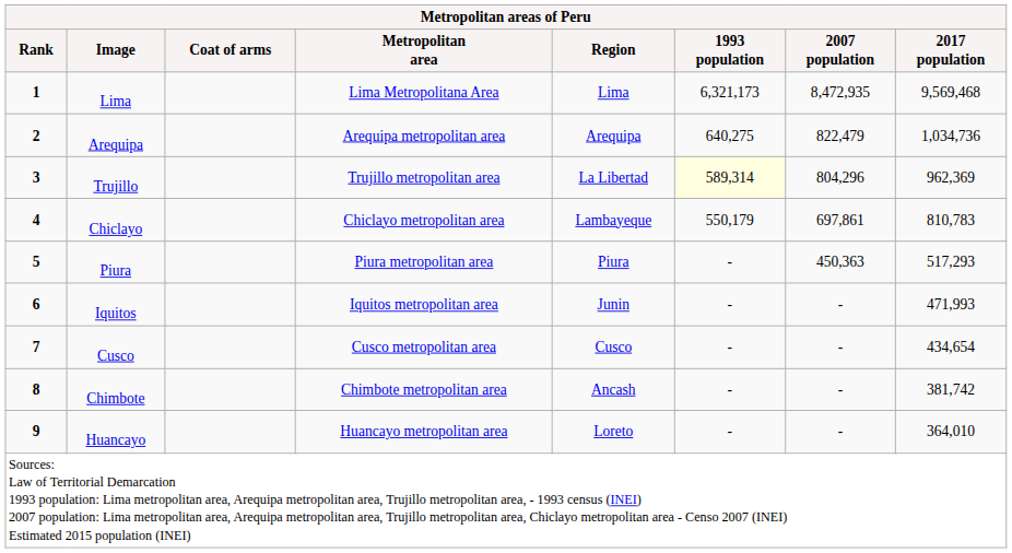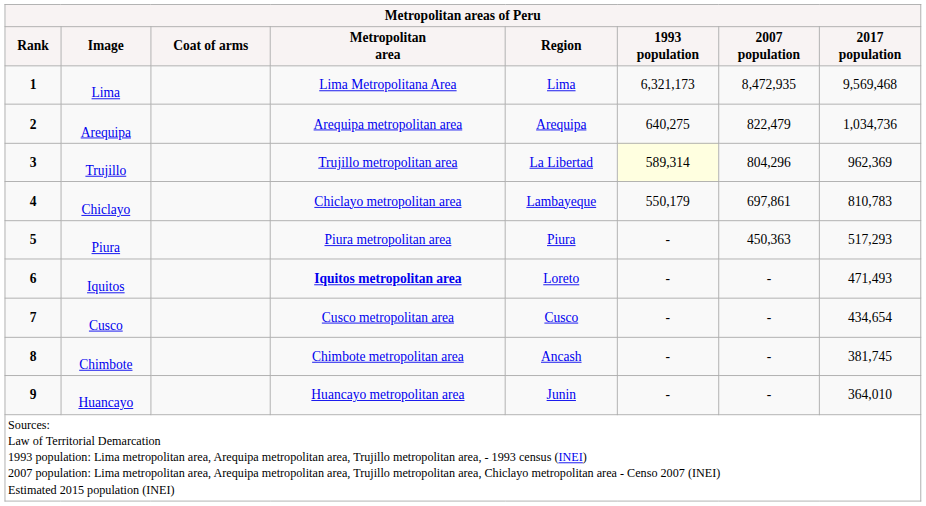 <table class="wikitable sortable"  style="margin:auto; font-size:95%; width:65%; border:0; text-align:center; line-height:120%;">
 <tr>
 <td colspan="9"  style="text-align:center; background:#f8f3f3;"><strong>Metropolitan areas of Peru</strong></td>
 </tr>
 <tr>
 <td style="text-align:center; background:#f8f3f3;"><strong>Rank</strong></td>
 <td style="text-align:center; background:#f8f3f3;"><strong>Image</strong></td>
 <td style="text-align:center; background:#f8f3f3;"><strong>Coat of arms</strong></td>
 <td style="text-align:center; background:#f8f3f3;"><strong>Metropolitan<br> area</strong></td>
 <td style="text-align:center; background:#f8f3f3;"><strong>Region</strong></td>
 <td style="text-align:center; background:#f8f3f3;"><strong>1993<br>population</strong></td>
 <td style="text-align:center; background:#f8f3f3;"><strong>2007<br>population</strong></td>
 <td style="text-align:center; background:#f8f3f3;"><strong>2017 <br>population</strong></td>
 </tr>
 <tr>
 <td align=center><strong>1</strong></td>
 <td align=center><br><a href='#'>Lima</a></td>
 <td align=center></td>
 <td align=center><a href='#'>Lima Metropolitana Area</a></td>
 <td align=center><a href='#'>Lima</a></td>
 <td align=center>6,321,173</td>
 <td align=center>8,472,935</td>
 <td align=center>9,569,468</td>
 </tr>
 <tr>
 <td align=center><strong>2</strong></td>
 <td align=center><br><a href='#'>Arequipa</a></td>
 <td align=center></td>
 <td align=center><a href='#'>Arequipa metropolitan area</a></td>
 <td align=center><a href='#'>Arequipa</a></td>
 <td align=center>640,275</td>
 <td align=center>822,479</td>
 <td align=center>1,034,736</td>
 </tr>
 <tr>
 <td align=center><strong>3</strong></td>
 <td align=center><br><a href='#'>Trujillo</a></td>
 <td align=center></td>
 <td align=center><a href='#'>Trujillo metropolitan area</a></td>
 <td align=center><a href='#'>La Libertad</a></td>
 <td align=center style="background: lightyellow;">589,314</td>
 <td align=center>804,296</td>
 <td align=center>962,369</td>
 </tr>
 <tr>
 <td align=center><strong>4</strong></td>
 <td align=center><br><a href='#'>Chiclayo</a></td>
 <td align=center></td>
 <td align=center><a href='#'>Chiclayo metropolitan area</a></td>
 <td align=center><a href='#'>Lambayeque</a></td>
 <td align=center>550,179</td>
 <td align=center>697,861</td>
 <td align=center>810,783</td>
 </tr>
 <tr>
 <td align=center><strong>5</strong></td>
 <td align=center><br><a href='#'>Piura</a></td>
 <td align=center></td>
 <td align=center><a href='#'>Piura metropolitan area</a></td>
 <td align=center><a href='#'>Piura</a></td>
 <td align=center>-</td>
 <td align=center>450,363</td>
 <td align=center>517,293</td>
 </tr>
 <tr>
 <td align=center><strong>6</strong></td>
 <td align=center><br><a href='#'>Iquitos</a></td>
 <td align=center></td>
-<td align=center><a href='#'>Iquitos metropolitan area</a></td>
-<td align=center><a href='#'>Junin</a></td>
+<td align=center><strong><a href='#'>Iquitos metropolitan area</a></strong></td>
+<td align=center><a href='#'>Loreto</a></td>
 <td align=center>-</td>
 <td align=center>-</td>
-<td align=center>471,993</td>
+<td align=center>471,493</td>
 </tr>
 <tr>
 <td align=center><strong>7</strong></td>
 <td align=center><br><a href='#'>Cusco</a></td>
 <td align=center></td>
 <td align=center><a href='#'>Cusco metropolitan area</a></td>
 <td align=center><a href='#'>Cusco</a></td>
 <td align=center>-</td>
 <td align=center>-</td>
 <td align=center>434,654</td>
 </tr>
 <tr>
 <td align=center><strong>8</strong></td>
 <td align=center><br><a href='#'>Chimbote</a></td>
 <td align=center></td>
 <td align=center><a href='#'>Chimbote metropolitan area</a></td>
 <td align=center><a href='#'>Ancash</a></td>
 <td align=center>-</td>
 <td align=center>-</td>
-<td align=center>381,742</td>
+<td align=center>381,745</td>
 </tr>
 <tr>
 <td align=center><strong>9</strong></td>
 <td align=center><br><a href='#'>Huancayo</a></td>
 <td align=center></td>
 <td align=center><a href='#'>Huancayo metropolitan area</a></td>
-<td align=center><a href='#'>Loreto</a></td>
+<td align=center><a href='#'>Junin</a></td>
 <td align=center>-</td>
 <td align=center>-</td>
 <td align=center>364,010</td>
 </tr>
 <tr>
 <td colspan="8"  style="text-align:left; font-size:90%; background:#fff;">Sources:<br>Law of Territorial Demarcation<br>1993 population: Lima metropolitan area, Arequipa metropolitan area, Trujillo metropolitan area, - 1993 census (<a href='#'>INEI</a>)<br>2007 population: Lima metropolitan area, Arequipa metropolitan area, Trujillo metropolitan area, Chiclayo metropolitan area  - Censo 2007 (INEI)<br>Estimated 2015 population (INEI)</td>
 </tr>
 </table>
